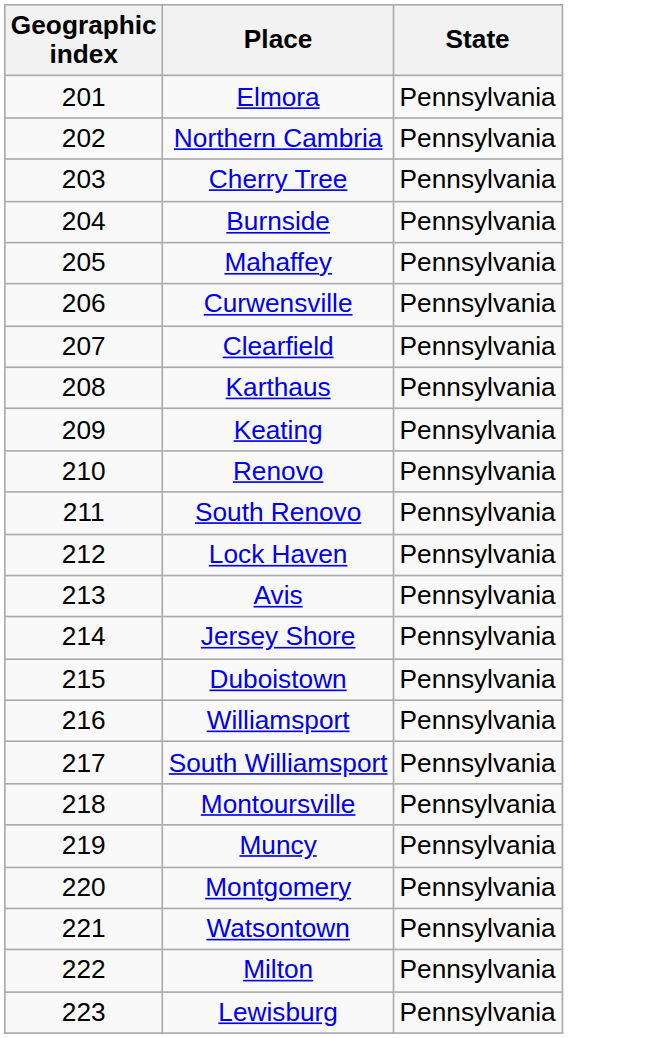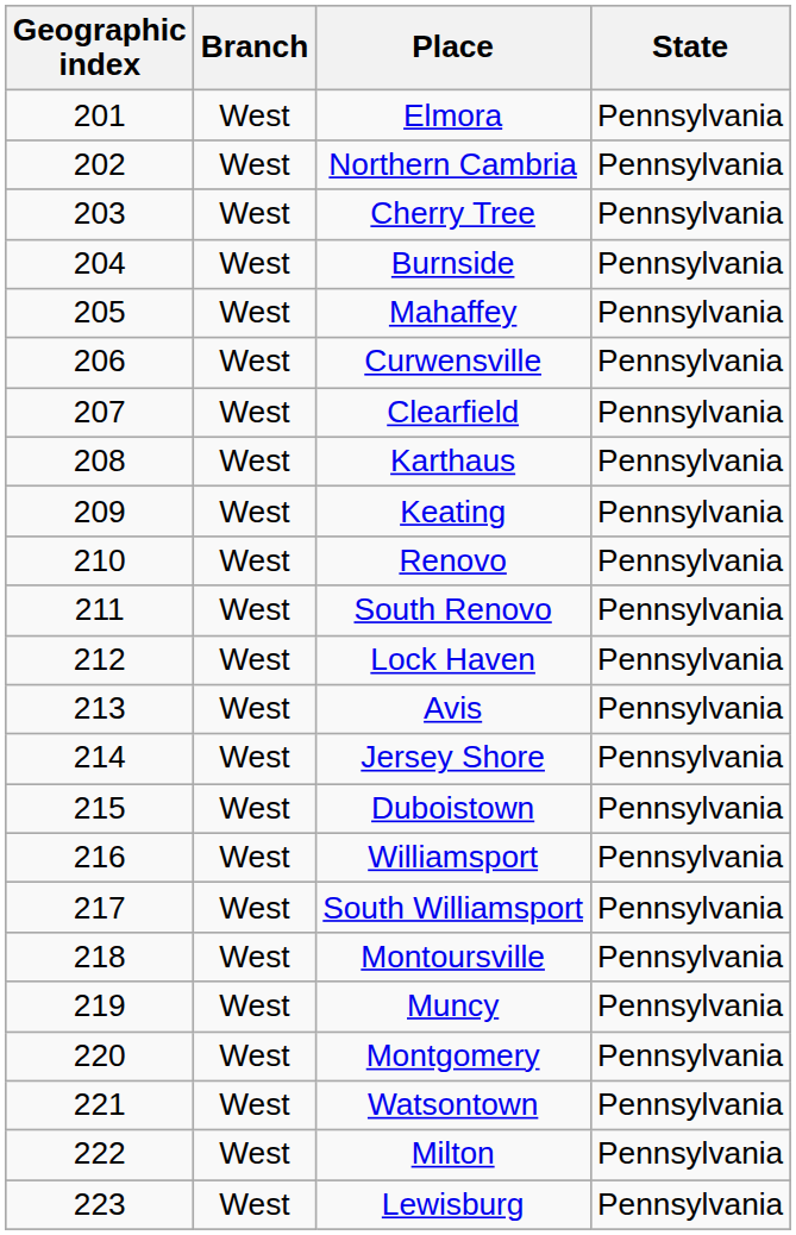 <table class="wikitable sortable" style="text-align:center">
 <tr>
 <th>Geographic<br>index</th>
+<th>Branch</th>
 <th>Place</th>
 <th>State</th>
 </tr>
 <tr>
 <td>201</td>
+<td>West</td>
 <td><a href='#'>Elmora</a></td>
 <td>Pennsylvania</td>
 </tr>
 <tr>
 <td>202</td>
+<td>West</td>
 <td><a href='#'>Northern Cambria</a></td>
 <td>Pennsylvania</td>
 </tr>
 <tr>
 <td>203</td>
+<td>West</td>
 <td><a href='#'>Cherry Tree</a></td>
 <td>Pennsylvania</td>
 </tr>
 <tr>
 <td>204</td>
+<td>West</td>
 <td><a href='#'>Burnside</a></td>
 <td>Pennsylvania</td>
 </tr>
 <tr>
 <td>205</td>
+<td>West</td>
 <td><a href='#'>Mahaffey</a></td>
 <td>Pennsylvania</td>
 </tr>
 <tr>
 <td>206</td>
+<td>West</td>
 <td><a href='#'>Curwensville</a></td>
 <td>Pennsylvania</td>
 </tr>
 <tr>
 <td>207</td>
+<td>West</td>
 <td><a href='#'>Clearfield</a></td>
 <td>Pennsylvania</td>
 </tr>
 <tr>
 <td>208</td>
+<td>West</td>
 <td><a href='#'>Karthaus</a></td>
 <td>Pennsylvania</td>
 </tr>
 <tr>
 <td>209</td>
+<td>West</td>
 <td><a href='#'>Keating</a></td>
 <td>Pennsylvania</td>
 </tr>
 <tr>
 <td>210</td>
+<td>West</td>
 <td><a href='#'>Renovo</a></td>
 <td>Pennsylvania</td>
 </tr>
 <tr>
 <td>211</td>
+<td>West</td>
 <td><a href='#'>South Renovo</a></td>
 <td>Pennsylvania</td>
 </tr>
 <tr>
 <td>212</td>
+<td>West</td>
 <td><a href='#'>Lock Haven</a></td>
 <td>Pennsylvania</td>
 </tr>
 <tr>
 <td>213</td>
+<td>West</td>
 <td><a href='#'>Avis</a></td>
 <td>Pennsylvania</td>
 </tr>
 <tr>
 <td>214</td>
+<td>West</td>
 <td><a href='#'>Jersey Shore</a></td>
 <td>Pennsylvania</td>
 </tr>
 <tr>
 <td>215</td>
+<td>West</td>
 <td><a href='#'>Duboistown</a></td>
 <td>Pennsylvania</td>
 </tr>
 <tr>
 <td>216</td>
+<td>West</td>
 <td><a href='#'>Williamsport</a></td>
 <td>Pennsylvania</td>
 </tr>
 <tr>
 <td>217</td>
+<td>West</td>
 <td><a href='#'>South Williamsport</a></td>
 <td>Pennsylvania</td>
 </tr>
 <tr>
 <td>218</td>
+<td>West</td>
 <td><a href='#'>Montoursville</a></td>
 <td>Pennsylvania</td>
 </tr>
 <tr>
 <td>219</td>
+<td>West</td>
 <td><a href='#'>Muncy</a></td>
 <td>Pennsylvania</td>
 </tr>
 <tr>
 <td>220</td>
+<td>West</td>
 <td><a href='#'>Montgomery</a></td>
 <td>Pennsylvania</td>
 </tr>
 <tr>
 <td>221</td>
+<td>West</td>
 <td><a href='#'>Watsontown</a></td>
 <td>Pennsylvania</td>
 </tr>
 <tr>
 <td>222</td>
+<td>West</td>
 <td><a href='#'>Milton</a></td>
 <td>Pennsylvania</td>
 </tr>
 <tr>
 <td>223</td>
+<td>West</td>
 <td><a href='#'>Lewisburg</a></td>
 <td>Pennsylvania</td>
 </tr>
 </table>
